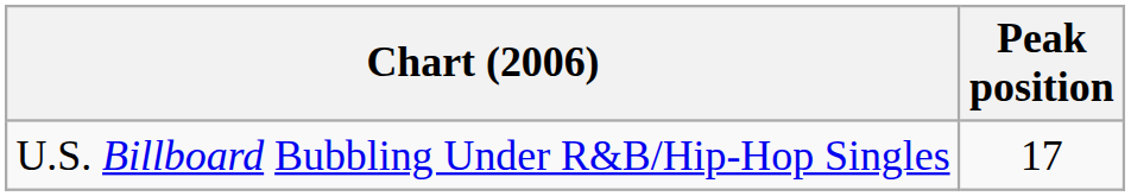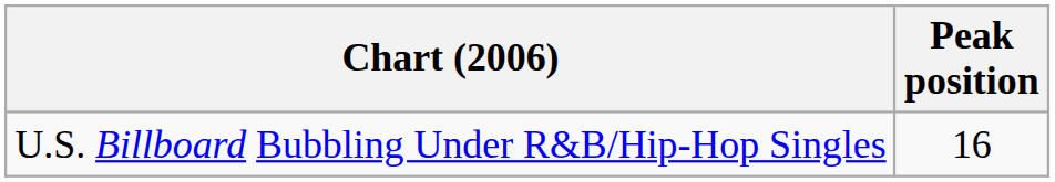 <table class="wikitable">
 <tr>
 <th align="left">Chart (2006)</th>
 <th style="text-align:center;">Peak<br>position</th>
 </tr>
 <tr>
 <td align="left">U.S. <a href='#'><em>Billboard</em></a> <a href='#'>Bubbling Under R&B/Hip-Hop Singles</a></td>
-<td style="text-align:center;">17</td>
+<td style="text-align:center;">16</td>
 </tr>
 </table>
